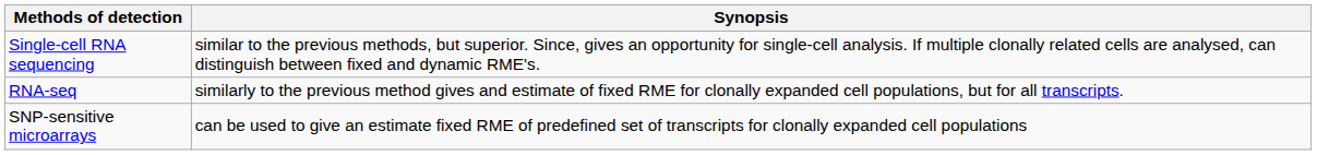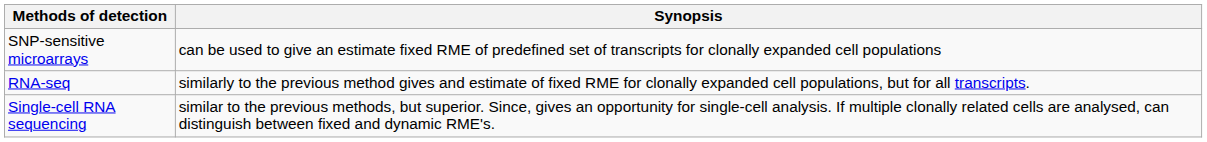 <table class="wikitable">
 <tr>
 <th>Methods of detection</th>
 <th>Synopsis</th>
 </tr>
 <tr>
-<td><a href='#'>Single-cell RNA sequencing</a></td>
-<td>similar to the previous methods, but superior. Since, gives an opportunity for single-cell analysis. If multiple clonally related cells are analysed, can distinguish between fixed and dynamic RME's.</td>
+<td>SNP-sensitive <a href='#'>microarrays</a></td>
+<td>can be used to give an estimate fixed RME of predefined set of transcripts for clonally expanded cell populations</td>
 </tr>
 <tr>
 <td><a href='#'>RNA-seq</a></td>
 <td>similarly to the previous method gives and estimate of fixed RME for clonally expanded cell populations, but for all <a href='#'>transcripts</a>.</td>
 </tr>
 <tr>
-<td>SNP-sensitive <a href='#'>microarrays</a></td>
-<td>can be used to give an estimate fixed RME of predefined set of transcripts for clonally expanded cell populations</td>
+<td><a href='#'>Single-cell RNA sequencing</a></td>
+<td>similar to the previous methods, but superior. Since, gives an opportunity for single-cell analysis. If multiple clonally related cells are analysed, can distinguish between fixed and dynamic RME's.</td>
 </tr>
 </table>
